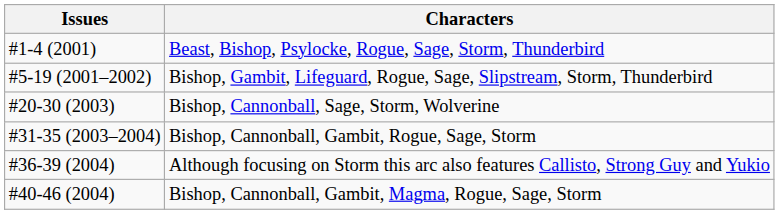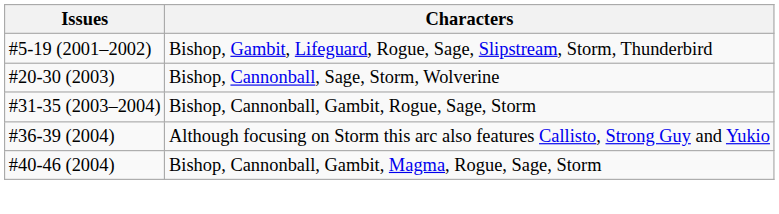 <table class="wikitable">
 <tr>
 <th>Issues</th>
 <th>Characters</th>
-</tr>
-<tr>
-<td>#1-4 (2001)</td>
-<td><a href='#'>Beast</a>, <a href='#'>Bishop</a>, <a href='#'>Psylocke</a>, <a href='#'>Rogue</a>, <a href='#'>Sage</a>, <a href='#'>Storm</a>, <a href='#'>Thunderbird</a></td>
 </tr>
 <tr>
 <td>#5-19 (2001–2002)</td>
 <td>Bishop, <a href='#'>Gambit</a>, <a href='#'>Lifeguard</a>, Rogue, Sage, <a href='#'>Slipstream</a>, Storm, Thunderbird</td>
 </tr>
 <tr>
 <td>#20-30 (2003)</td>
 <td>Bishop, <a href='#'>Cannonball</a>, Sage, Storm, Wolverine</td>
 </tr>
 <tr>
 <td>#31-35 (2003–2004)</td>
 <td>Bishop, Cannonball, Gambit, Rogue, Sage, Storm</td>
 </tr>
 <tr>
 <td>#36-39 (2004)</td>
 <td>Although focusing on Storm this arc also features <a href='#'>Callisto</a>, <a href='#'>Strong Guy</a> and <a href='#'>Yukio</a></td>
 </tr>
 <tr>
 <td>#40-46 (2004)</td>
 <td>Bishop, Cannonball, Gambit, <a href='#'>Magma</a>, Rogue, Sage, Storm</td>
 </tr>
 </table>
